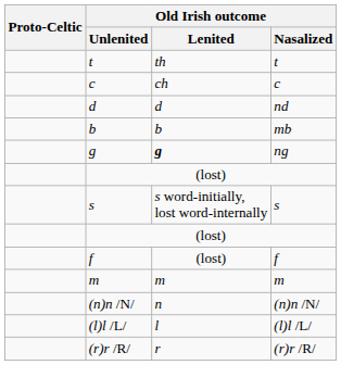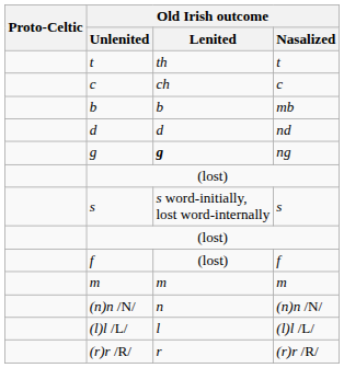 <table class="wikitable">
 <tr>
 <th rowspan=2>Proto-Celtic</th>
 <th colspan=3>Old Irish outcome</th>
 </tr>
 <tr>
 <th>Unlenited</th>
 <th>Lenited</th>
 <th>Nasalized</th>
 </tr>
 <tr>
 <td></td>
 <td><em>t</em> </td>
 <td><em>th</em> </td>
 <td><em>t</em> </td>
 </tr>
 <tr>
 <td></td>
 <td><em>c</em> </td>
 <td><em>ch</em> </td>
 <td><em>c</em> </td>
 </tr>
 <tr>
 <td></td>
+<td><em>b</em> </td>
+<td><em>b</em> </td>
+<td><em>mb</em> </td>
+</tr>
+<tr>
+<td></td>
 <td><em>d</em> </td>
 <td><em>d</em> </td>
 <td><em>nd</em> </td>
-</tr>
-<tr>
-<td></td>
-<td><em>b</em> </td>
-<td><em>b</em> </td>
-<td><em>mb</em> </td>
 </tr>
 <tr>
 <td></td>
 <td><em>g</em> </td>
 <td><strong><em>g</em> </strong></td>
 <td><em>ng</em> </td>
 </tr>
 <tr>
 <td></td>
 <td colspan=3 align=center>(lost)</td>
 </tr>
 <tr>
 <td></td>
 <td><em>s</em> </td>
 <td><em>s</em>  word-initially, <br> lost word-internally</td>
 <td><em>s</em> </td>
 </tr>
 <tr>
 <td></td>
 <td colspan=3 align=center>(lost)</td>
 </tr>
 <tr>
 <td></td>
 <td><em>f</em> </td>
 <td align=center>(lost)</td>
 <td><em>f</em> </td>
 </tr>
 <tr>
 <td></td>
 <td><em>m</em> </td>
 <td><em>m</em> </td>
 <td><em>m</em> </td>
 </tr>
 <tr>
 <td></td>
 <td><em>(n)n</em> /N/</td>
 <td><em>n</em> </td>
 <td><em>(n)n</em> /N/</td>
 </tr>
 <tr>
 <td></td>
 <td><em>(l)l</em> /L/</td>
 <td><em>l</em> </td>
 <td><em>(l)l</em> /L/</td>
 </tr>
 <tr>
 <td></td>
 <td><em>(r)r</em> /R/</td>
 <td><em>r</em> </td>
 <td><em>(r)r</em> /R/</td>
 </tr>
 </table>
